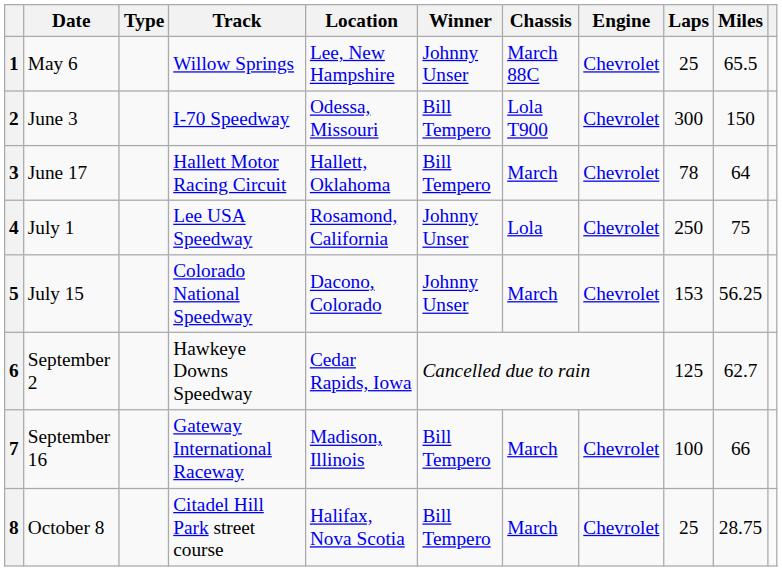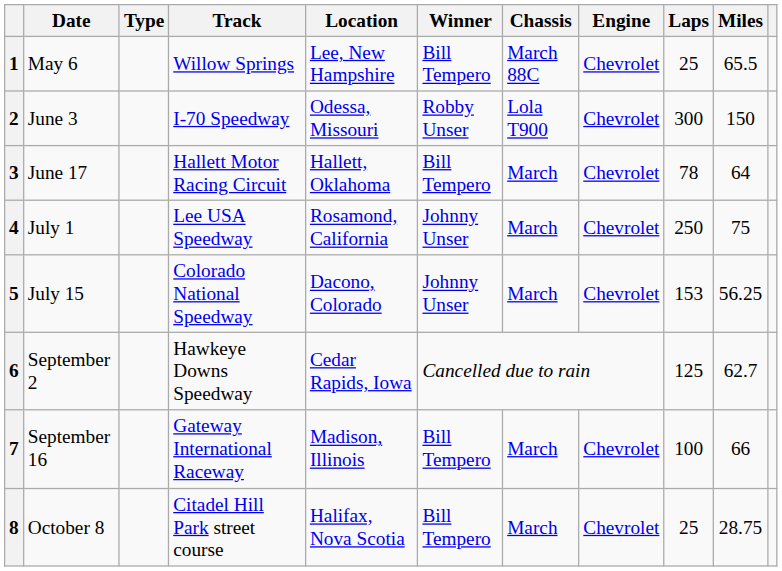 <table class="wikitable" style="font-size: 95%;">
 <tr>
 <th></th>
 <th>Date</th>
 <th>Type</th>
 <th>Track</th>
 <th>Location</th>
 <th>Winner</th>
 <th>Chassis</th>
 <th>Engine</th>
 <th>Laps</th>
 <th>Miles</th>
 <th></th>
 </tr>
 <tr>
 <th>1</th>
 <td>May 6</td>
 <td align="center"></td>
 <td><a href='#'>Willow Springs</a></td>
 <td><a href='#'>Lee, New Hampshire</a></td>
-<td><a href='#'>Johnny Unser</a></td>
+<td><a href='#'>Bill Tempero</a></td>
 <td><a href='#'>March</a> <a href='#'>88C</a></td>
 <td><a href='#'>Chevrolet</a></td>
 <td align="center">25</td>
 <td align="center">65.5</td>
 <td align="center"></td>
 </tr>
 <tr>
 <th>2</th>
 <td>June 3</td>
 <td align="center"></td>
 <td><a href='#'>I-70 Speedway</a></td>
 <td><a href='#'>Odessa, Missouri</a></td>
-<td><a href='#'>Bill Tempero</a></td>
+<td><a href='#'>Robby Unser</a></td>
 <td><a href='#'>Lola</a> <a href='#'>T900</a></td>
 <td><a href='#'>Chevrolet</a></td>
 <td align="center">300</td>
 <td align="center">150</td>
 <td align="center"></td>
 </tr>
 <tr>
 <th>3</th>
 <td>June 17</td>
 <td align="center"></td>
 <td><a href='#'>Hallett Motor Racing Circuit</a></td>
 <td><a href='#'>Hallett, Oklahoma</a></td>
 <td><a href='#'>Bill Tempero</a></td>
 <td><a href='#'>March</a></td>
 <td><a href='#'>Chevrolet</a></td>
 <td align="center">78</td>
 <td align="center">64</td>
 <td align="center"></td>
 </tr>
 <tr>
 <th>4</th>
 <td>July 1</td>
 <td align="center"></td>
 <td><a href='#'>Lee USA Speedway</a></td>
 <td><a href='#'>Rosamond, California</a></td>
 <td><a href='#'>Johnny Unser</a></td>
-<td><a href='#'>Lola</a></td>
+<td><a href='#'>March</a></td>
 <td><a href='#'>Chevrolet</a></td>
 <td align="center">250</td>
 <td align="center">75</td>
 <td align="center"></td>
 </tr>
 <tr>
 <th>5</th>
 <td>July 15</td>
 <td align="center"></td>
 <td><a href='#'>Colorado National Speedway</a></td>
 <td><a href='#'>Dacono, Colorado</a></td>
 <td><a href='#'>Johnny Unser</a></td>
 <td><a href='#'>March</a></td>
 <td><a href='#'>Chevrolet</a></td>
 <td align="center">153</td>
 <td align="center">56.25</td>
 <td align="center"></td>
 </tr>
 <tr>
 <th>6</th>
 <td>September 2</td>
 <td align="center"></td>
 <td>Hawkeye Downs Speedway</td>
 <td><a href='#'>Cedar Rapids, Iowa</a></td>
 <td colspan=3><em>Cancelled due to rain</em></td>
 <td align="center">125</td>
 <td align="center">62.7</td>
 <td align="center"></td>
 </tr>
 <tr>
 <th>7</th>
 <td>September 16</td>
 <td align="center"></td>
 <td><a href='#'>Gateway International Raceway</a></td>
 <td><a href='#'>Madison, Illinois</a></td>
 <td><a href='#'>Bill Tempero</a></td>
 <td><a href='#'>March</a></td>
 <td><a href='#'>Chevrolet</a></td>
 <td align="center">100</td>
 <td align="center">66</td>
 <td align="center"></td>
 </tr>
 <tr>
 <th>8</th>
 <td>October 8</td>
 <td align="center"></td>
 <td><a href='#'>Citadel Hill Park</a> street course</td>
 <td><a href='#'>Halifax, Nova Scotia</a></td>
 <td><a href='#'>Bill Tempero</a></td>
 <td><a href='#'>March</a></td>
 <td><a href='#'>Chevrolet</a></td>
 <td align="center">25</td>
 <td align="center">28.75</td>
 <td align="center"></td>
 </tr>
 </table>
